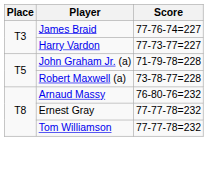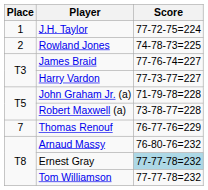 <table class=wikitable>
 <tr>
 <th>Place</th>
 <th>Player</th>
 <th>Score</th>
+</tr>
+<tr>
+<td align=center>1</td>
+<td> <a href='#'>J.H. Taylor</a></td>
+<td>77-72-75=224</td>
+</tr>
+<tr>
+<td align=center>2</td>
+<td> <a href='#'>Rowland Jones</a></td>
+<td>74-78-73=225</td>
 </tr>
 <tr>
 <td rowspan=2 align=center>T3</td>
 <td> <a href='#'>James Braid</a></td>
 <td>77-76-74=227</td>
 </tr>
 <tr>
 <td> <a href='#'>Harry Vardon</a></td>
 <td>77-73-77=227</td>
 </tr>
 <tr>
 <td rowspan=2 align=center>T5</td>
 <td> <a href='#'>John Graham Jr.</a> (a)</td>
 <td>71-79-78=228</td>
 </tr>
 <tr>
 <td> <a href='#'>Robert Maxwell</a> (a)</td>
 <td>73-78-77=228</td>
 </tr>
 <tr>
+<td align=center>7</td>
+<td> <a href='#'>Thomas Renouf</a></td>
+<td>76-77-76=229</td>
+</tr>
+<tr>
 <td rowspan=3 align=center>T8</td>
 <td> <a href='#'>Arnaud Massy</a></td>
 <td>76-80-76=232</td>
 </tr>
 <tr>
 <td> Ernest Gray</td>
-<td>77-77-78=232</td>
+<td style="background: lightblue;">77-77-78=232</td>
 </tr>
 <tr>
 <td> <a href='#'>Tom Williamson</a></td>
 <td>77-77-78=232</td>
 </tr>
 </table>
